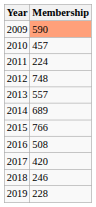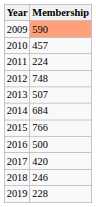 <table class="wikitable">
 <tr>
 <th>Year</th>
 <th>Membership</th>
 </tr>
 <tr>
 <td>2009</td>
 <td style="background: lightsalmon;">590</td>
 </tr>
 <tr>
 <td>2010</td>
 <td>457</td>
 </tr>
 <tr>
 <td>2011</td>
 <td>224</td>
 </tr>
 <tr>
 <td>2012</td>
 <td>748</td>
 </tr>
 <tr>
 <td>2013</td>
-<td>557</td>
+<td>507</td>
 </tr>
 <tr>
 <td>2014</td>
-<td>689</td>
+<td>684</td>
 </tr>
 <tr>
 <td>2015</td>
 <td>766</td>
 </tr>
 <tr>
 <td>2016</td>
-<td>508</td>
+<td>500</td>
 </tr>
 <tr>
 <td>2017</td>
 <td>420</td>
 </tr>
 <tr>
 <td>2018</td>
 <td>246</td>
 </tr>
 <tr>
 <td>2019</td>
 <td>228</td>
 </tr>
 </table>
